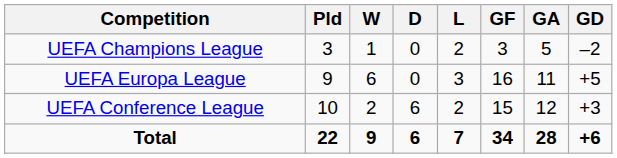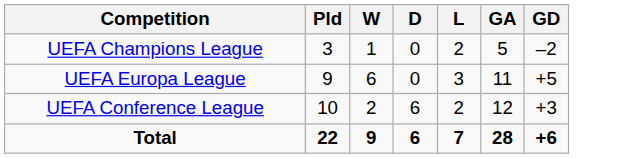 <table class="wikitable" style="text-align: center;">
 <tr>
 <th width="250">Competition</th>
 <th width="30">Pld</th>
 <th width="30">W</th>
 <th width="30">D</th>
 <th width="30">L</th>
-<th width="30">GF</th>
 <th width="30">GA</th>
 <th width="30">GD</th>
 </tr>
 <tr>
 <td><a href='#'>UEFA Champions League</a></td>
 <td>3</td>
 <td>1</td>
 <td>0</td>
 <td>2</td>
-<td>3</td>
 <td>5</td>
 <td>–2</td>
 </tr>
 <tr>
 <td><a href='#'>UEFA Europa League</a></td>
 <td>9</td>
 <td>6</td>
 <td>0</td>
 <td>3</td>
-<td>16</td>
 <td>11</td>
 <td>+5</td>
 </tr>
 <tr>
 <td><a href='#'>UEFA Conference League</a></td>
 <td>10</td>
 <td>2</td>
 <td>6</td>
 <td>2</td>
-<td>15</td>
 <td>12</td>
 <td>+3</td>
 </tr>
 <tr>
 <td><strong>Total</strong></td>
 <td><strong>22</strong></td>
 <td><strong>9</strong></td>
 <td><strong>6</strong></td>
 <td><strong>7</strong></td>
-<td><strong>34</strong></td>
 <td><strong>28</strong></td>
 <td><strong>+6</strong></td>
 </tr>
 </table>
